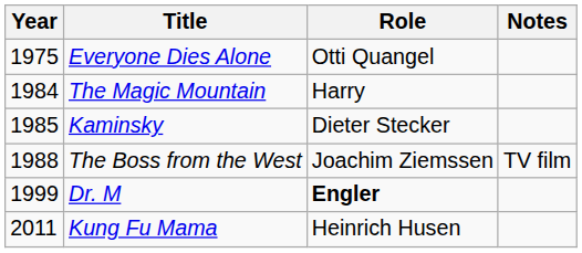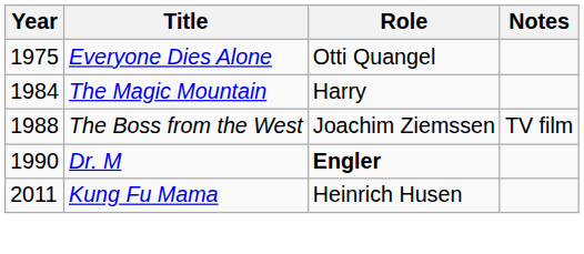 <table class="wikitable sortable">
 <tr>
 <th>Year</th>
 <th>Title</th>
 <th>Role</th>
 <th class="unsortable">Notes</th>
 </tr>
 <tr>
 <td>1975</td>
 <td><em><a href='#'>Everyone Dies Alone</a></em></td>
 <td>Otti Quangel</td>
 <td></td>
 </tr>
 <tr>
 <td>1984</td>
 <td><em><a href='#'>The Magic Mountain</a></em></td>
 <td>Harry</td>
 <td></td>
 </tr>
 <tr>
-<td>1985</td>
-<td><em><a href='#'>Kaminsky</a></em></td>
-<td>Dieter Stecker</td>
-<td></td>
-</tr>
-<tr>
 <td>1988</td>
 <td><em>The Boss from the West</em></td>
 <td>Joachim Ziemssen</td>
 <td>TV film</td>
 </tr>
 <tr>
-<td>1999</td>
+<td>1990</td>
 <td><em><a href='#'>Dr. M</a></em></td>
 <td><strong>Engler</strong></td>
 <td></td>
 </tr>
 <tr>
 <td>2011</td>
 <td><em><a href='#'>Kung Fu Mama</a></em></td>
 <td>Heinrich Husen</td>
 <td></td>
 </tr>
 </table>
